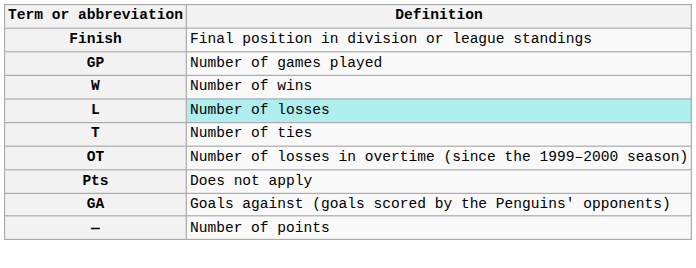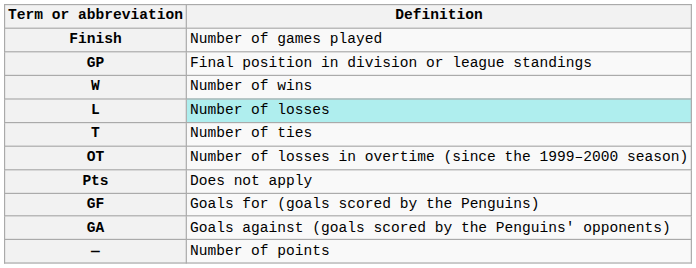 <table class="wikitable" style="font-size:95%">
 <tr>
 <th scope="col">Term or abbreviation</th>
 <th scope="col">Definition</th>
 </tr>
 <tr>
 <th scope="row">Finish</th>
-<td>Final position in division or league standings</td>
+<td>Number of games played</td>
 </tr>
 <tr>
 <th scope="row">GP</th>
-<td>Number of games played</td>
+<td>Final position in division or league standings</td>
 </tr>
 <tr>
 <th scope="row">W</th>
 <td>Number of wins</td>
 </tr>
 <tr>
 <th scope="row">L</th>
 <td style="background: paleturquoise;">Number of losses</td>
 </tr>
 <tr>
 <th scope="row">T</th>
 <td>Number of ties</td>
 </tr>
 <tr>
 <th scope="row">OT</th>
 <td>Number of losses in overtime (since the 1999–2000 season)</td>
 </tr>
 <tr>
 <th scope="row">Pts</th>
 <td>Does not apply</td>
 </tr>
 <tr>
+<th scope="row">GF</th>
+<td>Goals for (goals scored by the Penguins)</td>
+</tr>
+<tr>
 <th scope="row">GA</th>
 <td>Goals against (goals scored by the Penguins' opponents)</td>
 </tr>
 <tr>
 <th scope="row">—</th>
 <td>Number of points</td>
 </tr>
 </table>
